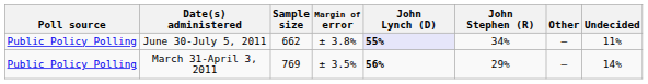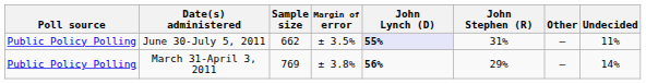 <table class="wikitable">
 <tr valign= bottom>
 <th>Poll source</th>
 <th style="width:160px;">Date(s)<br>administered</th>
 <th class=small>Sample<br>size</th>
 <th><small>Margin of</small><br>error</th>
 <th style="width:110px;">John<br>Lynch (D)</th>
 <th style="width:110px;">John<br>Stephen (R)</th>
 <th>Other</th>
 <th>Undecided</th>
 </tr>
 <tr>
 <td><a href='#'>Public Policy Polling</a></td>
 <td align=center>June 30-July 5, 2011</td>
 <td align=center>662</td>
-<td align=center>± 3.8%</td>
+<td align=center>± 3.5%</td>
 <td style="background: lavender;"><strong>55%</strong></td>
-<td align=center>34%</td>
+<td align=center>31%</td>
 <td align=center>—</td>
 <td align=center>11%</td>
 </tr>
 <tr>
 <td><a href='#'>Public Policy Polling</a></td>
 <td align=center>March 31-April 3, 2011</td>
 <td align=center>769</td>
-<td align=center>± 3.5%</td>
+<td align=center>± 3.8%</td>
 <td><strong>56%</strong></td>
 <td align=center>29%</td>
 <td align=center>—</td>
 <td align=center>14%</td>
 </tr>
 </table>
